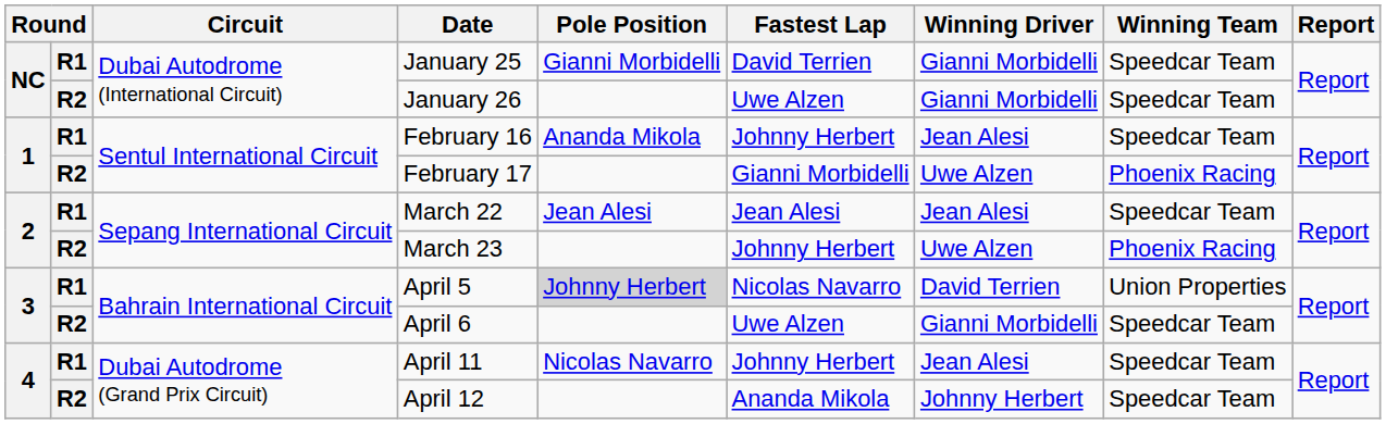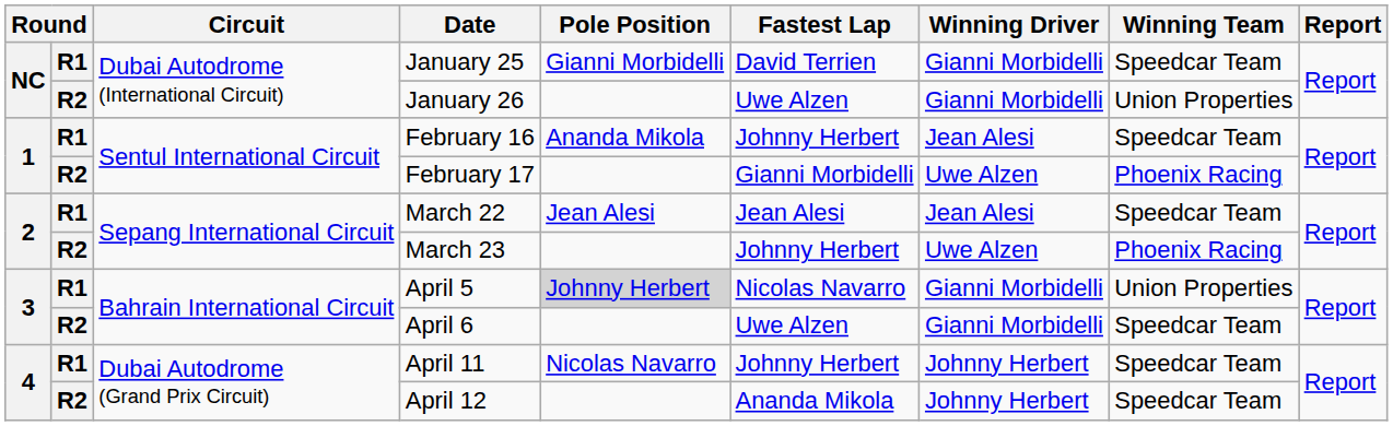 <table class="wikitable" style="font-size:85%;">
 <tr>
 <th colspan=2>Round</th>
 <th>Circuit</th>
 <th>Date</th>
 <th>Pole Position</th>
 <th>Fastest Lap</th>
 <th>Winning Driver</th>
 <th>Winning Team</th>
 <th>Report</th>
 </tr>
 <tr>
 <th rowspan=2>NC</th>
 <th>R1</th>
 <td rowspan=2> <a href='#'>Dubai Autodrome</a><br><small>(International Circuit)</small></td>
 <td>January 25</td>
 <td> <a href='#'>Gianni Morbidelli</a></td>
 <td> <a href='#'>David Terrien</a></td>
 <td> <a href='#'>Gianni Morbidelli</a></td>
 <td> Speedcar Team</td>
 <td rowspan=2><a href='#'>Report</a></td>
 </tr>
 <tr>
 <th>R2</th>
 <td>January 26</td>
 <td></td>
 <td> <a href='#'>Uwe Alzen</a></td>
 <td> <a href='#'>Gianni Morbidelli</a></td>
-<td> Speedcar Team</td>
+<td> Union Properties</td>
 </tr>
 <tr>
 <th rowspan=2>1</th>
 <th>R1</th>
 <td rowspan=2> <a href='#'>Sentul International Circuit</a></td>
 <td>February 16</td>
 <td> <a href='#'>Ananda Mikola</a></td>
 <td> <a href='#'>Johnny Herbert</a></td>
 <td> <a href='#'>Jean Alesi</a></td>
 <td> Speedcar Team</td>
 <td rowspan=2><a href='#'>Report</a></td>
 </tr>
 <tr>
 <th>R2</th>
 <td>February 17</td>
 <td></td>
 <td> <a href='#'>Gianni Morbidelli</a></td>
 <td> <a href='#'>Uwe Alzen</a></td>
 <td> <a href='#'>Phoenix Racing</a></td>
 </tr>
 <tr>
 <th rowspan=2>2</th>
 <th>R1</th>
 <td rowspan=2> <a href='#'>Sepang International Circuit</a></td>
 <td>March 22</td>
 <td> <a href='#'>Jean Alesi</a></td>
 <td> <a href='#'>Jean Alesi</a></td>
 <td> <a href='#'>Jean Alesi</a></td>
 <td> Speedcar Team</td>
 <td rowspan=2><a href='#'>Report</a></td>
 </tr>
 <tr>
 <th>R2</th>
 <td>March 23</td>
 <td></td>
 <td> <a href='#'>Johnny Herbert</a></td>
 <td> <a href='#'>Uwe Alzen</a></td>
 <td> <a href='#'>Phoenix Racing</a></td>
 </tr>
 <tr>
 <th rowspan=2>3</th>
 <th>R1</th>
 <td rowspan=2> <a href='#'>Bahrain International Circuit</a></td>
 <td>April 5</td>
 <td style="background: lightgrey;"> <a href='#'>Johnny Herbert</a></td>
 <td> <a href='#'>Nicolas Navarro</a></td>
-<td> <a href='#'>David Terrien</a></td>
+<td> <a href='#'>Gianni Morbidelli</a></td>
 <td> Union Properties</td>
 <td rowspan=2><a href='#'>Report</a></td>
 </tr>
 <tr>
 <th>R2</th>
 <td>April 6</td>
 <td></td>
 <td> <a href='#'>Uwe Alzen</a></td>
 <td> <a href='#'>Gianni Morbidelli</a></td>
 <td> Speedcar Team</td>
 </tr>
 <tr>
 <th rowspan=2>4</th>
 <th>R1</th>
 <td rowspan=2> <a href='#'>Dubai Autodrome</a><br><small>(Grand Prix Circuit)</small></td>
 <td>April 11</td>
 <td> <a href='#'>Nicolas Navarro</a></td>
 <td> <a href='#'>Johnny Herbert</a></td>
-<td> <a href='#'>Jean Alesi</a></td>
+<td> <a href='#'>Johnny Herbert</a></td>
 <td> Speedcar Team</td>
 <td rowspan=2><a href='#'>Report</a></td>
 </tr>
 <tr>
 <th>R2</th>
 <td>April 12</td>
 <td></td>
 <td> <a href='#'>Ananda Mikola</a></td>
 <td> <a href='#'>Johnny Herbert</a></td>
 <td> Speedcar Team</td>
 </tr>
 </table>
